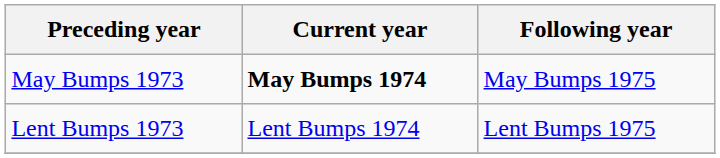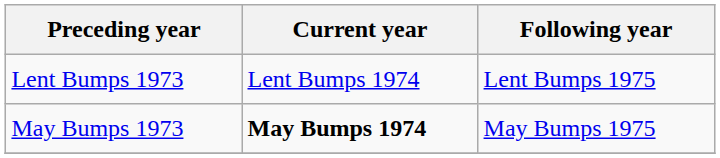 <table class="wikitable" style="margin:1em auto; height:100px" align="center">
 <tr>
 <th width=150>Preceding year</th>
 <th width=150>Current year</th>
 <th width=150>Following year</th>
 </tr>
 <tr>
+<td><a href='#'>Lent Bumps 1973</a></td>
+<td><a href='#'>Lent Bumps 1974</a></td>
+<td><a href='#'>Lent Bumps 1975</a></td>
+</tr>
+<tr>
 <td><a href='#'>May Bumps 1973</a></td>
 <td><strong>May Bumps 1974</strong></td>
 <td><a href='#'>May Bumps 1975</a></td>
 </tr>
 <tr>
-<td><a href='#'>Lent Bumps 1973</a></td>
-<td><a href='#'>Lent Bumps 1974</a></td>
-<td><a href='#'>Lent Bumps 1975</a></td>
-</tr>
-<tr>
 </tr>
 </table>
